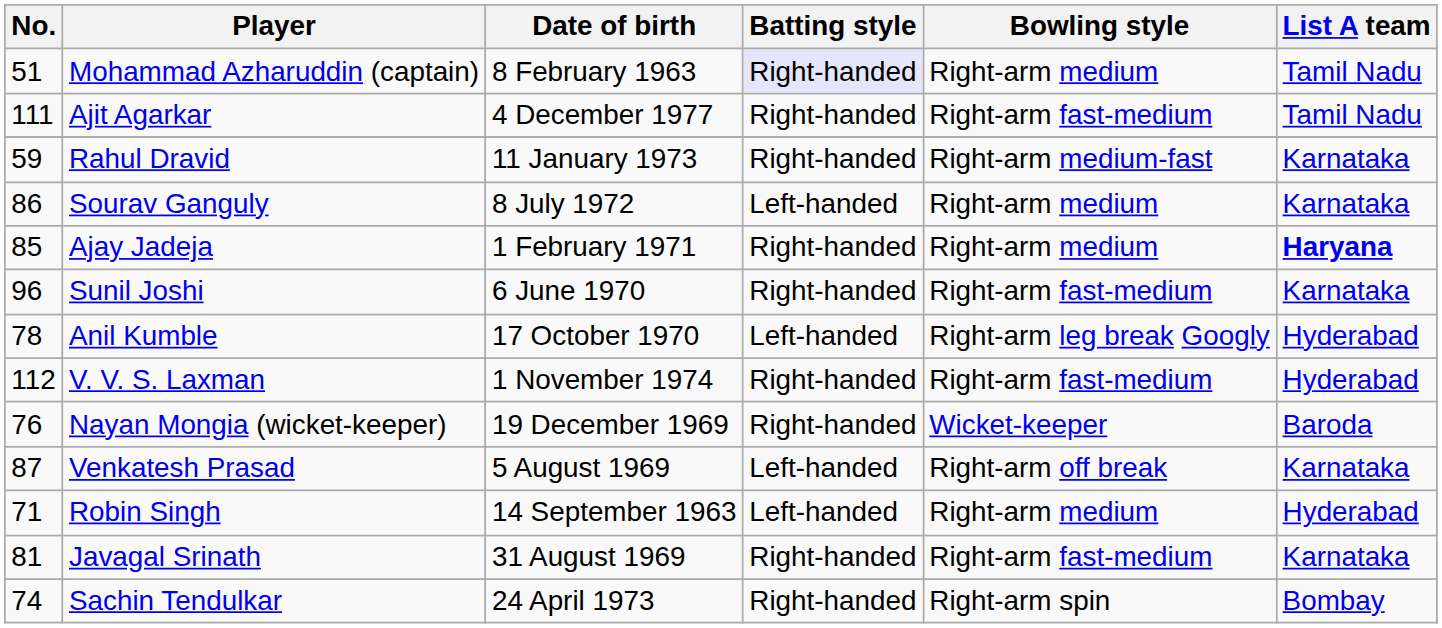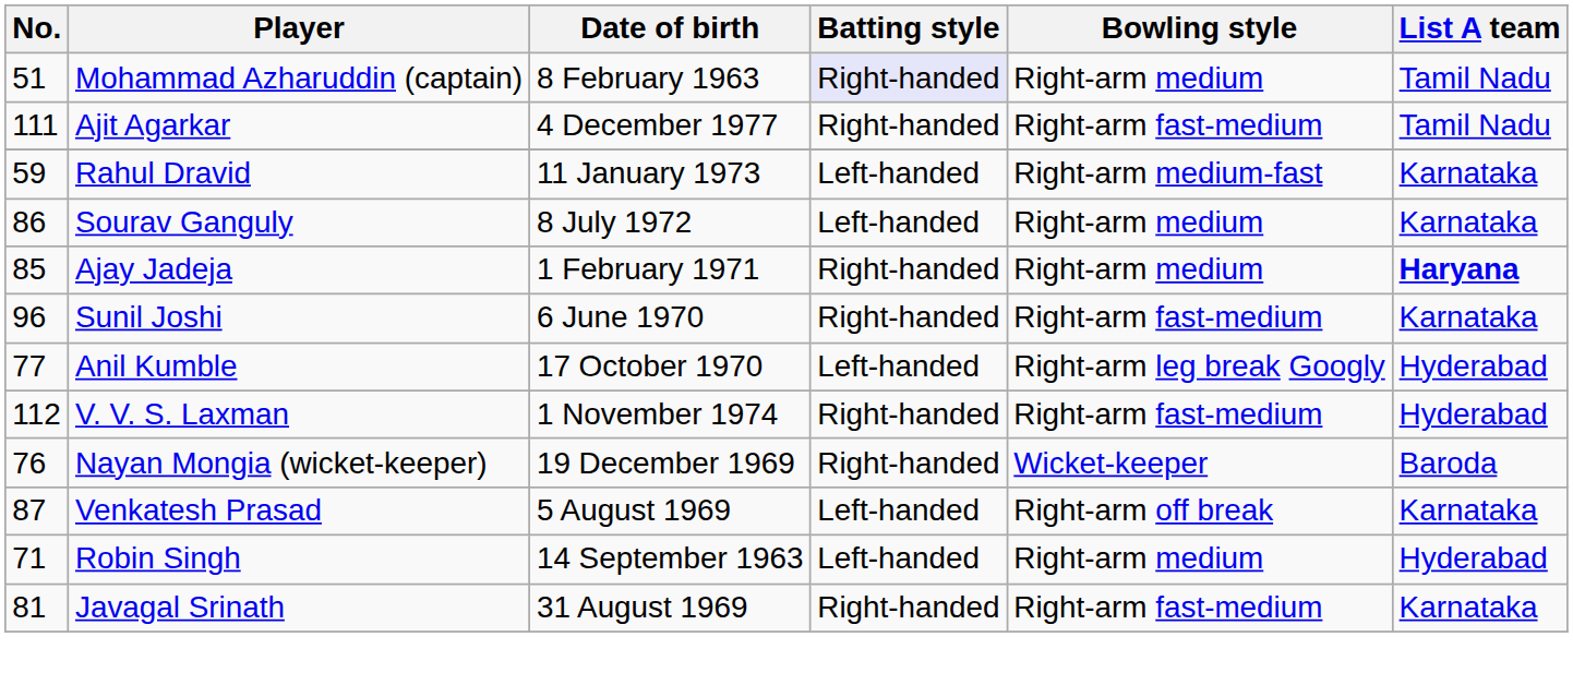 <table class="wikitable">
 <tr>
 <th>No.</th>
 <th>Player</th>
 <th>Date of birth</th>
 <th>Batting style</th>
 <th>Bowling style</th>
 <th><a href='#'>List A</a> team</th>
 </tr>
 <tr>
 <td>51</td>
 <td><a href='#'>Mohammad Azharuddin</a> (captain)</td>
 <td>8 February 1963</td>
 <td style="background: lavender;">Right-handed</td>
 <td>Right-arm <a href='#'>medium</a></td>
 <td><a href='#'>Tamil Nadu</a></td>
 </tr>
 <tr>
 <td>111</td>
 <td><a href='#'>Ajit Agarkar</a></td>
 <td>4 December 1977</td>
 <td>Right-handed</td>
 <td>Right-arm <a href='#'>fast-medium</a></td>
 <td><a href='#'>Tamil Nadu</a></td>
 </tr>
 <tr>
 </tr>
 <tr>
 <td>59</td>
 <td><a href='#'>Rahul Dravid</a></td>
 <td>11 January 1973</td>
-<td>Right-handed</td>
+<td>Left-handed</td>
 <td>Right-arm <a href='#'>medium-fast</a></td>
 <td><a href='#'>Karnataka</a></td>
 </tr>
 <tr>
 <td>86</td>
 <td><a href='#'>Sourav Ganguly</a></td>
 <td>8 July 1972</td>
 <td>Left-handed</td>
 <td>Right-arm <a href='#'>medium</a></td>
 <td><a href='#'>Karnataka</a></td>
 </tr>
 <tr>
 <td>85</td>
 <td><a href='#'>Ajay Jadeja</a></td>
 <td>1 February 1971</td>
 <td>Right-handed</td>
 <td>Right-arm <a href='#'>medium</a></td>
 <td><strong><a href='#'>Haryana</a></strong></td>
 </tr>
 <tr>
 <td>96</td>
 <td><a href='#'>Sunil Joshi</a></td>
 <td>6 June 1970</td>
 <td>Right-handed</td>
 <td>Right-arm <a href='#'>fast-medium</a></td>
 <td><a href='#'>Karnataka</a></td>
 </tr>
 <tr>
-<td>78</td>
+<td>77</td>
 <td><a href='#'>Anil Kumble</a></td>
 <td>17 October 1970</td>
 <td>Left-handed</td>
 <td>Right-arm <a href='#'>leg break</a> <a href='#'>Googly</a></td>
 <td><a href='#'>Hyderabad</a></td>
 </tr>
 <tr>
 <td>112</td>
 <td><a href='#'>V. V. S. Laxman</a></td>
 <td>1 November 1974</td>
 <td>Right-handed</td>
 <td>Right-arm <a href='#'>fast-medium</a></td>
 <td><a href='#'>Hyderabad</a></td>
 </tr>
 <tr>
 <td>76</td>
 <td><a href='#'>Nayan Mongia</a> (wicket-keeper)</td>
 <td>19 December 1969</td>
 <td>Right-handed</td>
 <td><a href='#'>Wicket-keeper</a></td>
 <td><a href='#'>Baroda</a></td>
 </tr>
 <tr>
 <td>87</td>
 <td><a href='#'>Venkatesh Prasad</a></td>
 <td>5 August 1969</td>
 <td>Left-handed</td>
 <td>Right-arm <a href='#'>off break</a></td>
 <td><a href='#'>Karnataka</a></td>
 </tr>
 <tr>
 <td>71</td>
 <td><a href='#'>Robin Singh</a></td>
 <td>14 September 1963</td>
 <td>Left-handed</td>
 <td>Right-arm <a href='#'>medium</a></td>
 <td><a href='#'>Hyderabad</a></td>
 </tr>
 <tr>
 <td>81</td>
 <td><a href='#'>Javagal Srinath</a></td>
 <td>31 August 1969</td>
 <td>Right-handed</td>
 <td>Right-arm <a href='#'>fast-medium</a></td>
 <td><a href='#'>Karnataka</a></td>
 </tr>
-<tr>
-<td>74</td>
-<td><a href='#'>Sachin Tendulkar</a></td>
-<td>24 April 1973</td>
-<td>Right-handed</td>
-<td>Right-arm spin</td>
-<td><a href='#'>Bombay</a></td>
-</tr>
 </table>
